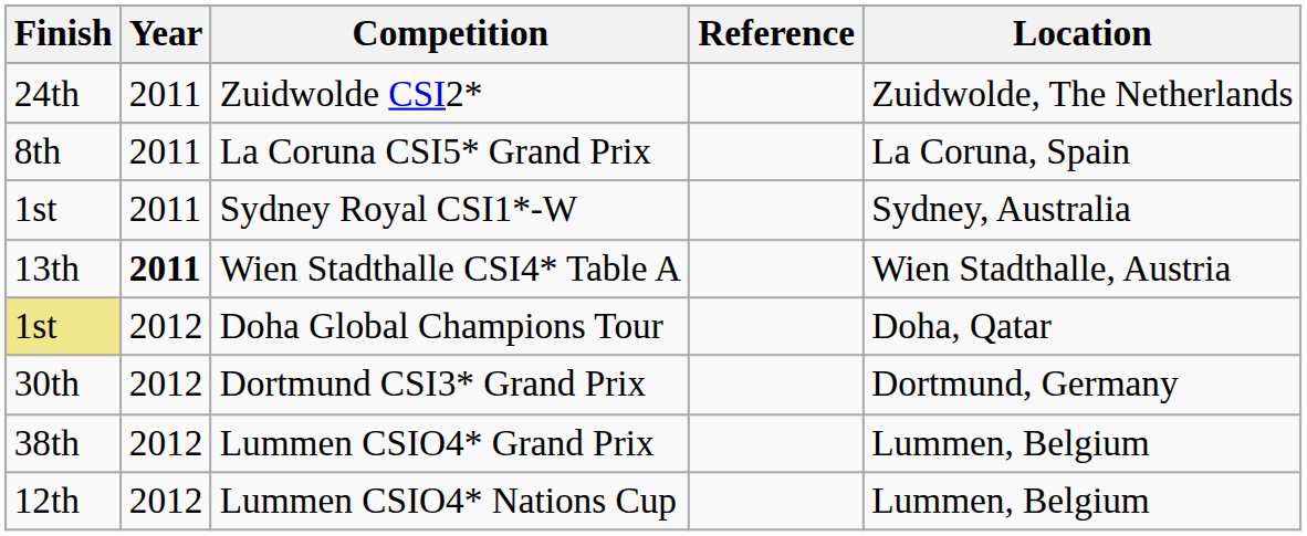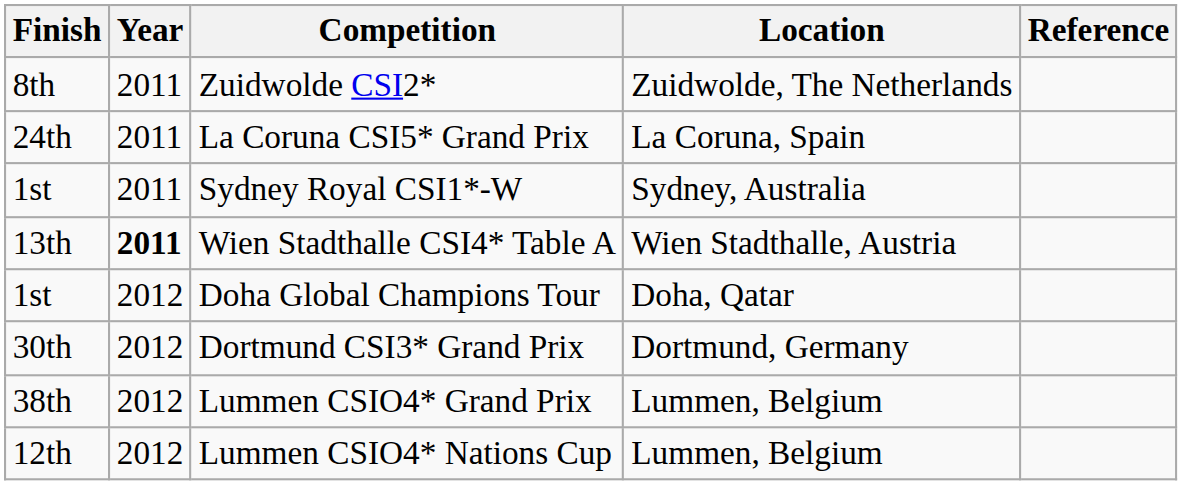 <table class="wikitable sortable">
 <tr>
 <th>Finish</th>
 <th>Year</th>
 <th>Competition</th>
+<th>Location</th>
 <th>Reference</th>
-<th>Location</th>
+</tr>
+<tr>
+<td>8th</td>
+<td>2011</td>
+<td>Zuidwolde <a href='#'>CSI</a>2*</td>
+<td>Zuidwolde, The Netherlands</td>
+<td></td>
 </tr>
 <tr>
 <td>24th</td>
 <td>2011</td>
-<td>Zuidwolde <a href='#'>CSI</a>2*</td>
+<td>La Coruna CSI5* Grand Prix</td>
+<td>La Coruna, Spain</td>
 <td></td>
-<td>Zuidwolde, The Netherlands</td>
-</tr>
-<tr>
-<td>8th</td>
-<td>2011</td>
-<td>La Coruna CSI5* Grand Prix</td>
-<td></td>
-<td>La Coruna, Spain</td>
 </tr>
 <tr>
 <td>1st</td>
 <td>2011</td>
 <td>Sydney Royal CSI1*-W</td>
+<td>Sydney, Australia</td>
 <td></td>
-<td>Sydney, Australia</td>
 </tr>
 <tr>
 <td>13th</td>
 <td><strong>2011</strong></td>
 <td>Wien Stadthalle CSI4* Table A</td>
+<td>Wien Stadthalle, Austria</td>
 <td></td>
-<td>Wien Stadthalle, Austria</td>
 </tr>
 <tr>
-<td style="background: khaki;">1st</td>
+<td>1st</td>
 <td>2012</td>
 <td>Doha Global Champions Tour</td>
+<td>Doha, Qatar</td>
 <td></td>
-<td>Doha, Qatar</td>
 </tr>
 <tr>
 <td>30th</td>
 <td>2012</td>
 <td>Dortmund CSI3* Grand Prix</td>
+<td>Dortmund, Germany</td>
 <td></td>
-<td>Dortmund, Germany</td>
 </tr>
 <tr>
 <td>38th</td>
 <td>2012</td>
 <td>Lummen CSIO4* Grand Prix</td>
+<td>Lummen, Belgium</td>
 <td></td>
-<td>Lummen, Belgium</td>
 </tr>
 <tr>
 <td>12th</td>
 <td>2012</td>
 <td>Lummen CSIO4* Nations Cup</td>
+<td>Lummen, Belgium</td>
 <td></td>
-<td>Lummen, Belgium</td>
 </tr>
 </table>
